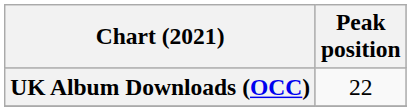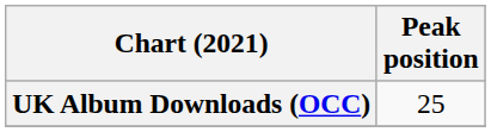 <table class="wikitable sortable plainrowheaders" style="text-align:center;">
 <tr>
 <th scope="col">Chart (2021)</th>
 <th scope="col">Peak<br>position</th>
 </tr>
 <tr>
 <th scope="row">UK Album Downloads (<a href='#'>OCC</a>)</th>
-<td>22</td>
+<td>25</td>
 </tr>
 <tr>
 </tr>
 <tr>
 </tr>
 </table>
